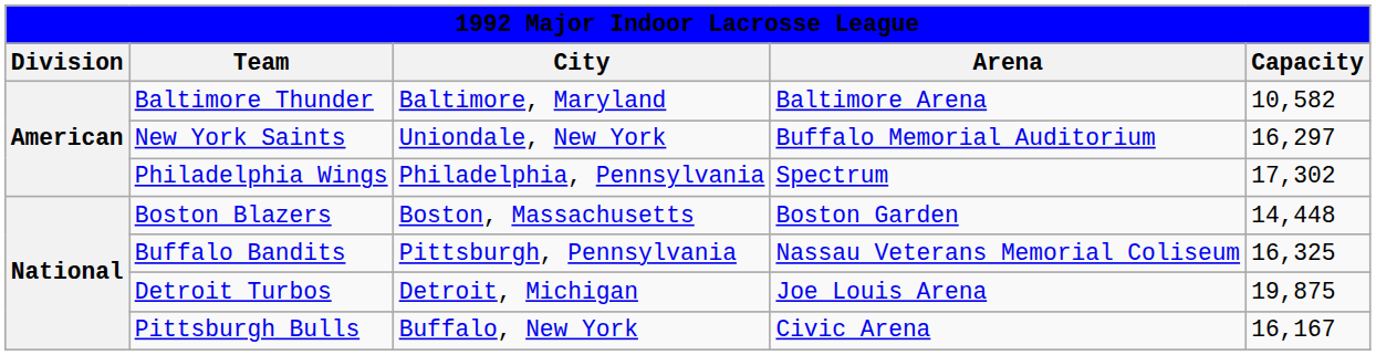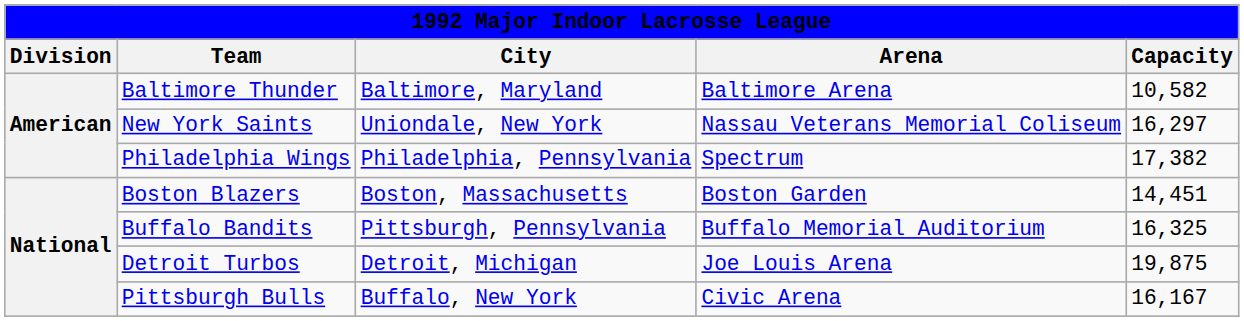 <table class="wikitable" style="width:auto">
 <tr>
 <td bgcolor="#0000FF" align="center" colspan="6"><strong><span>1992 Major Indoor Lacrosse League</span></strong></td>
 </tr>
 <tr>
 <th>Division</th>
 <th><strong>Team</strong></th>
 <th><strong>City</strong></th>
 <th><strong>Arena</strong></th>
 <th><strong>Capacity</strong></th>
 </tr>
 <tr>
 <th rowspan="3">American</th>
 <td><a href='#'>Baltimore Thunder</a></td>
 <td><a href='#'>Baltimore</a>, <a href='#'>Maryland</a></td>
 <td><a href='#'>Baltimore Arena</a></td>
 <td>10,582</td>
 </tr>
 <tr>
 <td><a href='#'>New York Saints</a></td>
 <td><a href='#'>Uniondale</a>, <a href='#'>New York</a></td>
-<td><a href='#'>Buffalo Memorial Auditorium</a></td>
+<td><a href='#'>Nassau Veterans Memorial Coliseum</a></td>
 <td>16,297</td>
 </tr>
 <tr>
 <td><a href='#'>Philadelphia Wings</a></td>
 <td><a href='#'>Philadelphia</a>, <a href='#'>Pennsylvania</a></td>
 <td><a href='#'>Spectrum</a></td>
-<td>17,302</td>
+<td>17,382</td>
 </tr>
 <tr>
 <th rowspan="4">National</th>
 <td><a href='#'>Boston Blazers</a></td>
 <td><a href='#'>Boston</a>, <a href='#'>Massachusetts</a></td>
 <td><a href='#'>Boston Garden</a></td>
-<td>14,448</td>
+<td>14,451</td>
 </tr>
 <tr>
 <td><a href='#'>Buffalo Bandits</a></td>
 <td><a href='#'>Pittsburgh</a>, <a href='#'>Pennsylvania</a></td>
-<td><a href='#'>Nassau Veterans Memorial Coliseum</a></td>
+<td><a href='#'>Buffalo Memorial Auditorium</a></td>
 <td>16,325</td>
 </tr>
 <tr>
 <td><a href='#'>Detroit Turbos</a></td>
 <td><a href='#'>Detroit</a>, <a href='#'>Michigan</a></td>
 <td><a href='#'>Joe Louis Arena</a></td>
 <td>19,875</td>
 </tr>
 <tr>
 <td><a href='#'>Pittsburgh Bulls</a></td>
 <td><a href='#'>Buffalo</a>, <a href='#'>New York</a></td>
 <td><a href='#'>Civic Arena</a></td>
 <td>16,167</td>
 </tr>
 </table>
